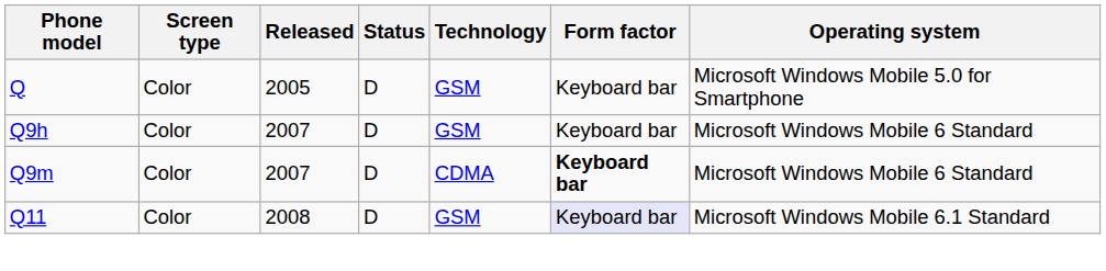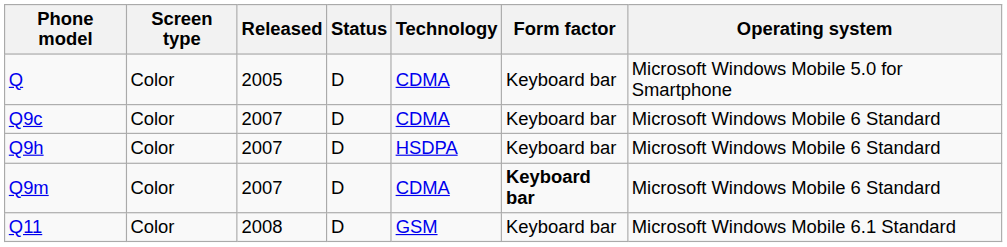 <table class="wikitable sortable">
 <tr>
 <th><strong>Phone model</strong></th>
 <th><strong>Screen type</strong></th>
 <th><strong>Released</strong></th>
 <th><strong>Status</strong></th>
 <th><strong>Technology</strong></th>
 <th><strong>Form factor</strong></th>
 <th><strong>Operating system</strong></th>
 </tr>
 <tr>
 <td><a href='#'>Q</a></td>
 <td>Color</td>
 <td>2005</td>
 <td>D</td>
-<td><a href='#'>GSM</a></td>
+<td><a href='#'>CDMA</a></td>
 <td>Keyboard bar</td>
 <td>Microsoft Windows Mobile 5.0 for Smartphone</td>
+</tr>
+<tr>
+<td><a href='#'>Q9c</a></td>
+<td>Color</td>
+<td>2007</td>
+<td>D</td>
+<td><a href='#'>CDMA</a></td>
+<td>Keyboard bar</td>
+<td>Microsoft Windows Mobile 6 Standard</td>
 </tr>
 <tr>
 <td><a href='#'>Q9h</a></td>
 <td>Color</td>
 <td>2007</td>
 <td>D</td>
-<td><a href='#'>GSM</a></td>
+<td><a href='#'>HSDPA</a></td>
 <td>Keyboard bar</td>
 <td>Microsoft Windows Mobile 6 Standard</td>
 </tr>
 <tr>
 <td><a href='#'>Q9m</a></td>
 <td>Color</td>
 <td>2007</td>
 <td>D</td>
 <td><a href='#'>CDMA</a></td>
 <td><strong>Keyboard bar</strong></td>
 <td>Microsoft Windows Mobile 6 Standard</td>
 </tr>
 <tr>
 <td><a href='#'>Q11</a></td>
 <td>Color</td>
 <td>2008</td>
 <td>D</td>
 <td><a href='#'>GSM</a></td>
-<td style="background: lavender;">Keyboard bar</td>
+<td>Keyboard bar</td>
 <td>Microsoft Windows Mobile 6.1 Standard</td>
 </tr>
 </table>
